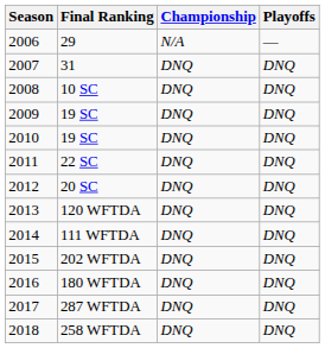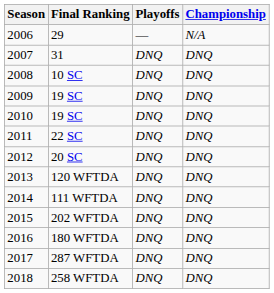 <table class="wikitable sortable">
 <tr>
 <th>Season</th>
 <th>Final Ranking</th>
+<th>Playoffs</th>
 <th><a href='#'>Championship</a></th>
-<th>Playoffs</th>
 </tr>
 <tr>
 <td>2006</td>
 <td>29</td>
+<td>—</td>
 <td><em>N/A</em></td>
-<td>—</td>
 </tr>
 <tr>
 <td>2007</td>
 <td>31</td>
 <td><em>DNQ</em></td>
 <td><em>DNQ</em></td>
 </tr>
 <tr>
 <td>2008</td>
 <td>10 <a href='#'>SC</a></td>
 <td><em>DNQ</em></td>
 <td><em>DNQ</em></td>
 </tr>
 <tr>
 <td>2009</td>
 <td>19 <a href='#'>SC</a></td>
 <td><em>DNQ</em></td>
 <td><em>DNQ</em></td>
 </tr>
 <tr>
 <td>2010</td>
 <td>19 <a href='#'>SC</a></td>
 <td><em>DNQ</em></td>
 <td><em>DNQ</em></td>
 </tr>
 <tr>
 <td>2011</td>
 <td>22 <a href='#'>SC</a></td>
 <td><em>DNQ</em></td>
 <td><em>DNQ</em></td>
 </tr>
 <tr>
 <td>2012</td>
 <td>20 <a href='#'>SC</a></td>
 <td><em>DNQ</em></td>
 <td><em>DNQ</em></td>
 </tr>
 <tr>
 <td>2013</td>
 <td>120 WFTDA</td>
 <td><em>DNQ</em></td>
 <td><em>DNQ</em></td>
 </tr>
 <tr>
 <td>2014</td>
 <td>111 WFTDA</td>
 <td><em>DNQ</em></td>
 <td><em>DNQ</em></td>
 </tr>
 <tr>
 <td>2015</td>
 <td>202 WFTDA</td>
 <td><em>DNQ</em></td>
 <td><em>DNQ</em></td>
 </tr>
 <tr>
 <td>2016</td>
 <td>180 WFTDA</td>
 <td><em>DNQ</em></td>
 <td><em>DNQ</em></td>
 </tr>
 <tr>
 <td>2017</td>
 <td>287 WFTDA</td>
 <td><em>DNQ</em></td>
 <td><em>DNQ</em></td>
 </tr>
 <tr>
 <td>2018</td>
 <td>258 WFTDA</td>
 <td><em>DNQ</em></td>
 <td><em>DNQ</em></td>
 </tr>
 </table>
